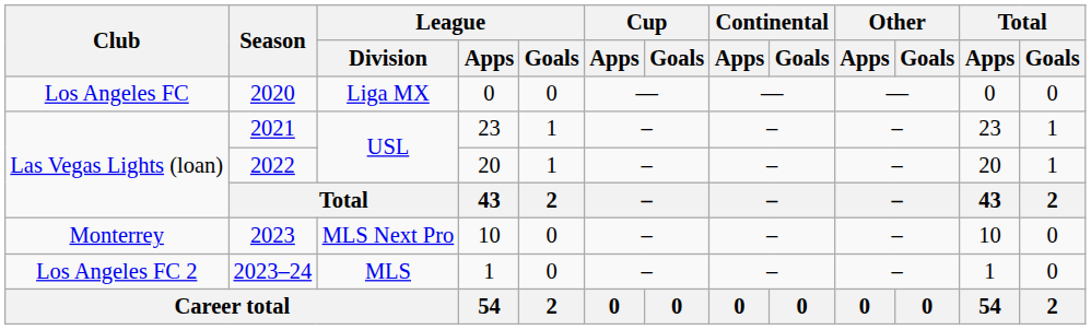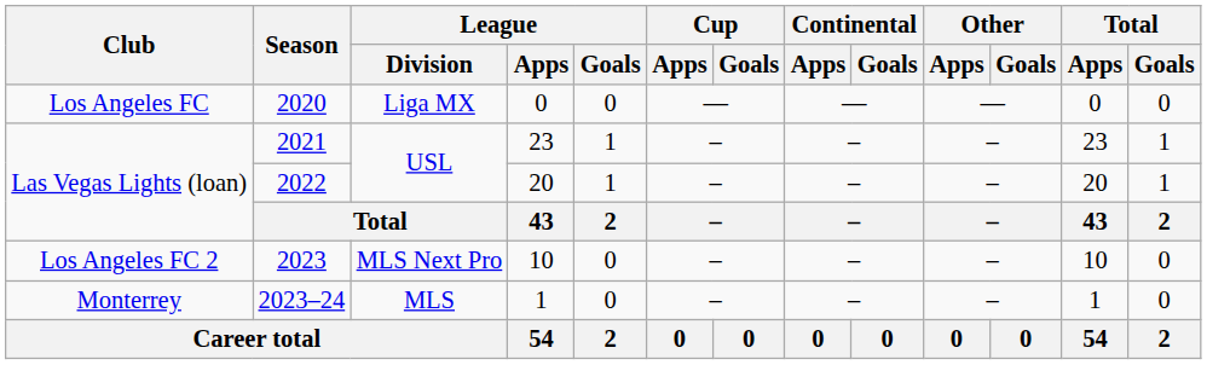 <table class=wikitable style=text-align:center>
 <tr>
 <th rowspan=2>Club</th>
 <th rowspan=2>Season</th>
 <th colspan=3>League</th>
 <th colspan=2>Cup</th>
 <th colspan=2>Continental</th>
 <th colspan=2>Other</th>
 <th colspan=2>Total</th>
 </tr>
 <tr>
 <th>Division</th>
 <th>Apps</th>
 <th>Goals</th>
 <th>Apps</th>
 <th>Goals</th>
 <th>Apps</th>
 <th>Goals</th>
 <th>Apps</th>
 <th>Goals</th>
 <th>Apps</th>
 <th>Goals</th>
 </tr>
 <tr>
 <td><a href='#'>Los Angeles FC</a></td>
 <td><a href='#'>2020</a></td>
 <td rowspan="1"><a href='#'>Liga MX</a></td>
 <td>0</td>
 <td>0</td>
 <td colspan=2>—</td>
 <td colspan=2>—</td>
 <td colspan=2>—</td>
 <td>0</td>
 <td>0</td>
 </tr>
 <tr>
 <td rowspan="3"><a href='#'>Las Vegas Lights</a> (loan)</td>
 <td><a href='#'>2021</a></td>
 <td rowspan="2"><a href='#'>USL</a></td>
 <td>23</td>
 <td>1</td>
 <td colspan="2">–</td>
 <td colspan="2">–</td>
 <td colspan="2">–</td>
 <td>23</td>
 <td>1</td>
 </tr>
 <tr>
 <td><a href='#'>2022</a></td>
 <td>20</td>
 <td>1</td>
 <td colspan="2">–</td>
 <td colspan="2">–</td>
 <td colspan="2">–</td>
 <td>20</td>
 <td>1</td>
 </tr>
 <tr>
 <th colspan="2">Total</th>
 <th>43</th>
 <th>2</th>
 <th colspan="2">–</th>
 <th colspan="2">–</th>
 <th colspan="2">–</th>
 <th>43</th>
 <th>2</th>
 </tr>
 <tr>
-<td rowspan="1"><a href='#'>Monterrey</a></td>
+<td><a href='#'>Los Angeles FC 2</a></td>
 <td><a href='#'>2023</a></td>
 <td><a href='#'>MLS Next Pro</a></td>
 <td>10</td>
 <td>0</td>
 <td colspan="2">–</td>
 <td colspan="2">–</td>
 <td colspan="2">–</td>
 <td>10</td>
 <td>0</td>
 </tr>
 <tr>
-<td><a href='#'>Los Angeles FC 2</a></td>
+<td rowspan="1"><a href='#'>Monterrey</a></td>
 <td><a href='#'>2023–24</a></td>
 <td><a href='#'>MLS</a></td>
 <td>1</td>
 <td>0</td>
 <td colspan="2">–</td>
 <td colspan="2">–</td>
 <td colspan="2">–</td>
 <td>1</td>
 <td>0</td>
 </tr>
 <tr>
 <th colspan="3"><strong>Career total</strong></th>
 <th>54</th>
 <th>2</th>
 <th>0</th>
 <th>0</th>
 <th>0</th>
 <th>0</th>
 <th>0</th>
 <th>0</th>
 <th>54</th>
 <th>2</th>
 </tr>
 </table>
